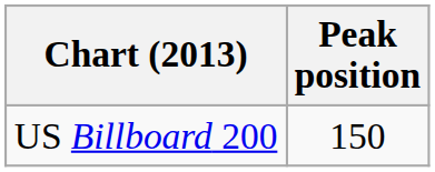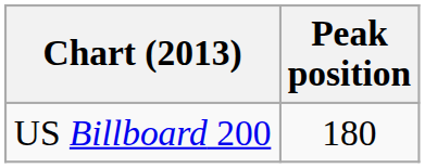 <table class="wikitable sortable">
 <tr>
 <th>Chart (2013)</th>
 <th>Peak<br>position</th>
 </tr>
 <tr>
 <td>US <a href='#'><em>Billboard</em> 200</a></td>
-<td style="text-align:center;">150</td>
+<td style="text-align:center;">180</td>
 </tr>
 </table>
